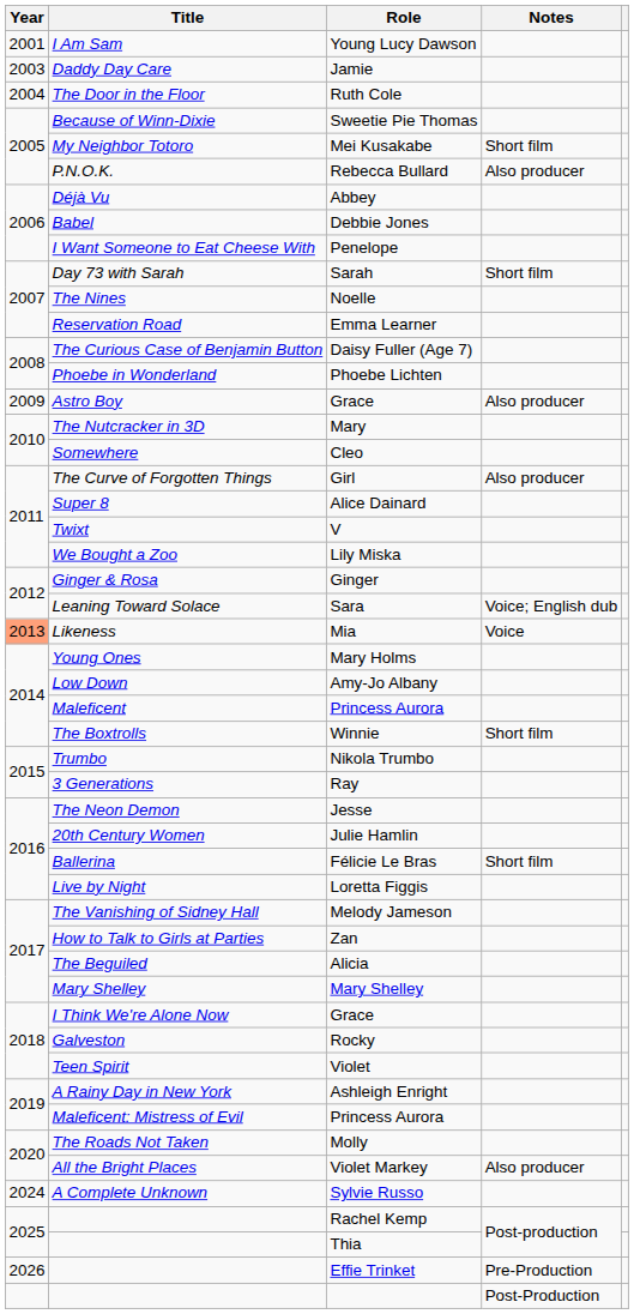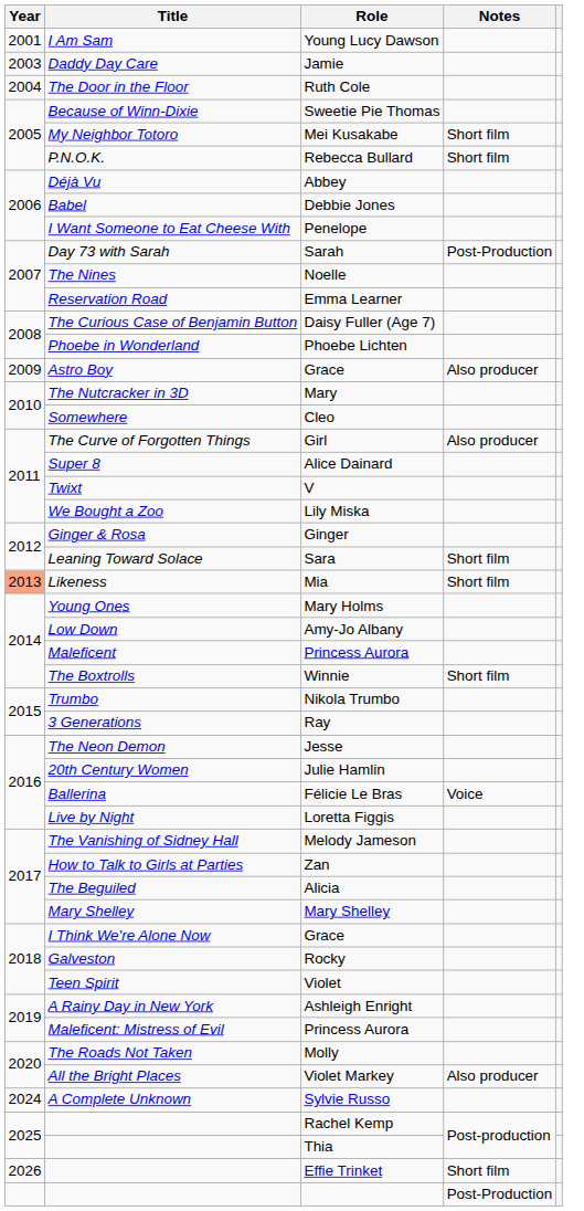 <table class="wikitable sortable plainrowheaders">
 <tr>
 <th>Year</th>
 <th>Title</th>
 <th>Role</th>
 <th>Notes</th>
 <th></th>
 </tr>
 <tr>
 <td>2001</td>
 <td><em><a href='#'>I Am Sam</a></em></td>
 <td>Young Lucy Dawson</td>
 <td></td>
 <td></td>
 </tr>
 <tr>
 <td>2003</td>
 <td><em><a href='#'>Daddy Day Care</a></em></td>
 <td>Jamie</td>
 <td></td>
 <td></td>
 </tr>
 <tr>
 <td>2004</td>
 <td><em><a href='#'>The Door in the Floor</a></em></td>
 <td>Ruth Cole</td>
 <td></td>
 <td></td>
 </tr>
 <tr>
 <td rowspan="3">2005</td>
 <td><em><a href='#'>Because of Winn-Dixie</a></em></td>
 <td>Sweetie Pie Thomas</td>
 <td></td>
 <td></td>
 </tr>
 <tr>
 <td><em><a href='#'>My Neighbor Totoro</a></em></td>
 <td>Mei Kusakabe</td>
 <td>Short film</td>
 <td></td>
 </tr>
 <tr>
 <td><em>P.N.O.K.</em></td>
 <td>Rebecca Bullard</td>
-<td>Also producer</td>
+<td>Short film</td>
 <td style="text-align: center;"></td>
 </tr>
 <tr>
 <td rowspan=3>2006</td>
 <td><em><a href='#'>Déjà Vu</a></em></td>
 <td>Abbey</td>
 <td></td>
 <td></td>
 </tr>
 <tr>
 <td><em><a href='#'>Babel</a></em></td>
 <td>Debbie Jones</td>
 <td></td>
 <td></td>
 </tr>
 <tr>
 <td><em><a href='#'>I Want Someone to Eat Cheese With</a></em></td>
 <td>Penelope</td>
 <td></td>
 <td></td>
 </tr>
 <tr>
 <td rowspan=3>2007</td>
 <td><em>Day 73 with Sarah</em></td>
 <td>Sarah</td>
-<td>Short film</td>
+<td>Post-Production</td>
 <td style="text-align: center;"></td>
 </tr>
 <tr>
 <td><em><a href='#'>The Nines</a></em></td>
 <td>Noelle</td>
 <td></td>
 <td></td>
 </tr>
 <tr>
 <td><em><a href='#'>Reservation Road</a></em></td>
 <td>Emma Learner</td>
 <td></td>
 <td></td>
 </tr>
 <tr>
 <td rowspan=2>2008</td>
 <td><em><a href='#'>The Curious Case of Benjamin Button</a></em></td>
 <td>Daisy Fuller (Age 7)</td>
 <td></td>
 <td></td>
 </tr>
 <tr>
 <td><em><a href='#'>Phoebe in Wonderland</a></em></td>
 <td>Phoebe Lichten</td>
 <td></td>
 <td></td>
 </tr>
 <tr>
 <td>2009</td>
 <td><em><a href='#'>Astro Boy</a></em></td>
 <td>Grace</td>
 <td>Also producer</td>
 <td></td>
 </tr>
 <tr>
 <td rowspan=2>2010</td>
 <td><em><a href='#'>The Nutcracker in 3D</a></em></td>
 <td>Mary</td>
 <td></td>
 <td></td>
 </tr>
 <tr>
 <td><em><a href='#'>Somewhere</a></em></td>
 <td>Cleo</td>
 <td></td>
 <td></td>
 </tr>
 <tr>
 <td rowspan=4>2011</td>
 <td><em>The Curve of Forgotten Things</em></td>
 <td>Girl</td>
 <td>Also producer</td>
 <td style="text-align: center;"></td>
 </tr>
 <tr>
 <td><em><a href='#'>Super 8</a></em></td>
 <td>Alice Dainard</td>
 <td></td>
 <td></td>
 </tr>
 <tr>
 <td><em><a href='#'>Twixt</a></em></td>
 <td>V</td>
 <td></td>
 <td></td>
 </tr>
 <tr>
 <td><em><a href='#'>We Bought a Zoo</a></em></td>
 <td>Lily Miska</td>
 <td></td>
 <td></td>
 </tr>
 <tr>
 <td rowspan="2">2012</td>
 <td><em><a href='#'>Ginger & Rosa</a></em></td>
 <td>Ginger</td>
 <td></td>
 <td style="text-align: center;"></td>
 </tr>
 <tr>
 <td><em>Leaning Toward Solace</em></td>
 <td>Sara</td>
-<td>Voice; English dub</td>
+<td>Short film</td>
 <td style="text-align: center;"></td>
 </tr>
 <tr>
 <td rowspan=“2” style="background: lightsalmon;">2013</td>
 <td><em>Likeness</em></td>
 <td>Mia</td>
-<td>Voice</td>
+<td>Short film</td>
 <td></td>
 </tr>
 <tr>
 <td rowspan=4>2014</td>
 <td><em><a href='#'>Young Ones</a></em></td>
 <td>Mary Holms</td>
 <td></td>
 <td></td>
 </tr>
 <tr>
 <td><em><a href='#'>Low Down</a></em></td>
 <td>Amy-Jo Albany</td>
 <td></td>
 <td></td>
 </tr>
 <tr>
 <td><em><a href='#'>Maleficent</a></em></td>
 <td><a href='#'>Princess Aurora</a></td>
 <td></td>
 <td style="text-align: center;"></td>
 </tr>
 <tr>
 <td><em><a href='#'>The Boxtrolls</a></em></td>
 <td>Winnie</td>
 <td>Short film</td>
 <td></td>
 </tr>
 <tr>
 <td rowspan=2>2015</td>
 <td><em><a href='#'>Trumbo</a></em></td>
 <td>Nikola Trumbo</td>
 <td></td>
 <td></td>
 </tr>
 <tr>
 <td><em><a href='#'>3 Generations</a></em></td>
 <td>Ray</td>
 <td></td>
 <td></td>
 </tr>
 <tr>
 <td rowspan=4>2016</td>
 <td><em><a href='#'>The Neon Demon</a></em></td>
 <td>Jesse</td>
 <td></td>
 <td></td>
 </tr>
 <tr>
 <td><em><a href='#'>20th Century Women</a></em></td>
 <td>Julie Hamlin</td>
 <td></td>
 <td></td>
 </tr>
 <tr>
 <td><em><a href='#'>Ballerina</a></em></td>
 <td>Félicie Le Bras</td>
-<td>Short film</td>
+<td>Voice</td>
 <td style="text-align: center;"></td>
 </tr>
 <tr>
 <td><em><a href='#'>Live by Night</a></em></td>
 <td>Loretta Figgis</td>
 <td></td>
 <td></td>
 </tr>
 <tr>
 <td rowspan=4>2017</td>
 <td><em><a href='#'>The Vanishing of Sidney Hall</a></em></td>
 <td>Melody Jameson</td>
 <td></td>
 <td></td>
 </tr>
 <tr>
 <td><em><a href='#'>How to Talk to Girls at Parties</a></em></td>
 <td>Zan</td>
 <td></td>
 <td></td>
 </tr>
 <tr>
 <td><em><a href='#'>The Beguiled</a></em></td>
 <td>Alicia</td>
 <td></td>
 <td></td>
 </tr>
 <tr>
 <td><em><a href='#'>Mary Shelley</a></em></td>
 <td><a href='#'>Mary Shelley</a></td>
 <td></td>
 <td></td>
 </tr>
 <tr>
 <td rowspan=3>2018</td>
 <td><em><a href='#'>I Think We're Alone Now</a></em></td>
 <td>Grace</td>
 <td></td>
 <td></td>
 </tr>
 <tr>
 <td><em><a href='#'>Galveston</a></em></td>
 <td>Rocky</td>
 <td></td>
 <td></td>
 </tr>
 <tr>
 <td><em><a href='#'>Teen Spirit</a></em></td>
 <td>Violet</td>
 <td></td>
 <td></td>
 </tr>
 <tr>
 <td rowspan=2>2019</td>
 <td><em><a href='#'>A Rainy Day in New York</a></em></td>
 <td>Ashleigh Enright</td>
 <td></td>
 <td></td>
 </tr>
 <tr>
 <td><em><a href='#'>Maleficent: Mistress of Evil</a></em></td>
 <td>Princess Aurora</td>
 <td></td>
 <td></td>
 </tr>
 <tr>
 <td rowspan=2>2020</td>
 <td><em><a href='#'>The Roads Not Taken</a></em></td>
 <td>Molly</td>
 <td></td>
 <td></td>
 </tr>
 <tr>
 <td><em><a href='#'>All the Bright Places</a></em></td>
 <td>Violet Markey</td>
 <td>Also producer</td>
 <td></td>
 </tr>
 <tr>
 <td>2024</td>
 <td><em><a href='#'>A Complete Unknown</a></em></td>
 <td><a href='#'>Sylvie Russo</a></td>
 <td></td>
 <td style="text-align: center;"></td>
 </tr>
 <tr>
 <td rowspan=2>2025</td>
 <td></td>
 <td>Rachel Kemp</td>
 <td rowspan=2>Post-production</td>
 <td style="text-align: center;"></td>
 </tr>
 <tr>
 <td></td>
 <td>Thia</td>
 <td style="text-align: center;"></td>
 </tr>
 <tr>
 <td>2026</td>
 <td></td>
 <td><a href='#'>Effie Trinket</a></td>
-<td>Pre-Production</td>
+<td>Short film</td>
 <td></td>
 </tr>
 <tr>
 <td></td>
 <td></td>
 <td></td>
 <td>Post-Production</td>
 <td style="text-align: center;"></td>
 </tr>
 </table>
